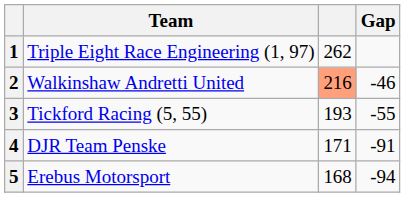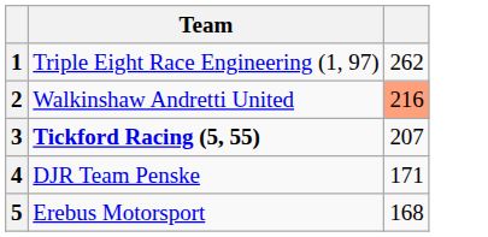 <table class="wikitable" style="font-size: 95%;">
 <tr>
 <th></th>
 <th>Team</th>
 <th></th>
-<th>Gap</th>
 </tr>
 <tr>
 <th>1</th>
 <td><a href='#'>Triple Eight Race Engineering</a> (1, 97)</td>
 <td align="right">262</td>
-<td align="right"></td>
 </tr>
 <tr>
 <th>2</th>
 <td><a href='#'>Walkinshaw Andretti United</a></td>
 <td align="right" style="background: lightsalmon;">216</td>
-<td align="right">-46</td>
 </tr>
 <tr>
 <th>3</th>
-<td><a href='#'>Tickford Racing</a> (5, 55)</td>
-<td align="right">193</td>
-<td align="right">-55</td>
+<td><strong><a href='#'>Tickford Racing</a> (5, 55)</strong></td>
+<td align="right">207</td>
 </tr>
 <tr>
 <th>4</th>
 <td><a href='#'>DJR Team Penske</a></td>
 <td align="right">171</td>
-<td align="right">-91</td>
 </tr>
 <tr>
 <th>5</th>
 <td><a href='#'>Erebus Motorsport</a></td>
 <td align="right">168</td>
-<td align="right">-94</td>
 </tr>
 </table>
